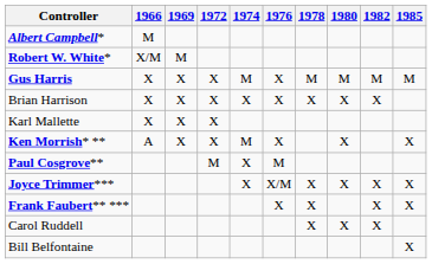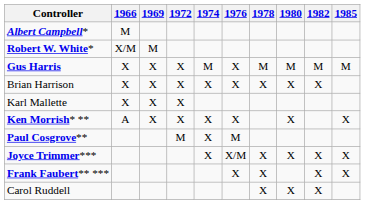 <table class="wikitable">
 <tr>
 <th>Controller</th>
 <th><a href='#'>1966</a></th>
 <th><a href='#'>1969</a></th>
 <th><a href='#'>1972</a></th>
 <th><a href='#'>1974</a></th>
 <th><a href='#'>1976</a></th>
 <th><a href='#'>1978</a></th>
 <th><a href='#'>1980</a></th>
 <th><a href='#'>1982</a></th>
 <th><a href='#'>1985</a></th>
 </tr>
 <tr align = "center">
 <td align = "left"><strong><em><a href='#'>Albert Campbell</a></em></strong>*</td>
 <td>M</td>
 <td></td>
 <td></td>
 <td></td>
 <td></td>
 <td></td>
 <td></td>
 <td></td>
 <td></td>
 </tr>
 <tr align = "center">
 <td align = "left"><strong><a href='#'>Robert W. White</a></strong>*</td>
 <td>X/M</td>
 <td>M</td>
 <td></td>
 <td></td>
 <td></td>
 <td></td>
 <td></td>
 <td></td>
 <td></td>
 </tr>
 <tr align = "center">
 <td align = "left"><strong><a href='#'>Gus Harris</a></strong></td>
 <td>X</td>
 <td>X</td>
 <td>X</td>
 <td>M</td>
 <td>X</td>
 <td>M</td>
 <td>M</td>
 <td>M</td>
 <td>M</td>
 </tr>
 <tr align = "center">
 <td align = "left">Brian Harrison</td>
 <td>X</td>
 <td>X</td>
 <td>X</td>
 <td>X</td>
 <td>X</td>
 <td>X</td>
 <td>X</td>
 <td>X</td>
 <td></td>
 </tr>
 <tr align = "center">
 <td align = "left">Karl Mallette</td>
 <td>X</td>
 <td>X</td>
 <td>X</td>
 <td></td>
 <td></td>
 <td></td>
 <td></td>
 <td></td>
 <td></td>
 </tr>
 <tr align = "center">
 <td align = "left"><strong><a href='#'>Ken Morrish</a></strong>* **</td>
 <td>A</td>
 <td>X</td>
 <td>X</td>
-<td>M</td>
+<td>X</td>
 <td>X</td>
 <td></td>
 <td>X</td>
 <td></td>
 <td>X</td>
 </tr>
 <tr align = "center">
 <td align = "left"><strong><a href='#'>Paul Cosgrove</a></strong>**</td>
 <td></td>
 <td></td>
 <td>M</td>
 <td>X</td>
 <td>M</td>
 <td></td>
 <td></td>
 <td></td>
 <td></td>
 </tr>
 <tr align = "center">
 <td align = "left"><strong><a href='#'>Joyce Trimmer</a></strong>***</td>
 <td></td>
 <td></td>
 <td></td>
 <td>X</td>
 <td>X/M</td>
 <td>X</td>
 <td>X</td>
 <td>X</td>
 <td>X</td>
 </tr>
 <tr align = "center">
 <td align = "left"><strong><a href='#'>Frank Faubert</a></strong>** ***</td>
 <td></td>
 <td></td>
 <td></td>
 <td></td>
 <td>X</td>
 <td>X</td>
 <td></td>
 <td>X</td>
 <td>X</td>
 </tr>
 <tr align = "center">
 <td align = "left">Carol Ruddell</td>
 <td></td>
 <td></td>
 <td></td>
 <td></td>
 <td></td>
 <td>X</td>
 <td>X</td>
 <td>X</td>
 <td></td>
 </tr>
-<tr align = "center">
-<td align = "left">Bill Belfontaine</td>
-<td></td>
-<td></td>
-<td></td>
-<td></td>
-<td></td>
-<td></td>
-<td></td>
-<td></td>
-<td>X</td>
-</tr>
 </table>
